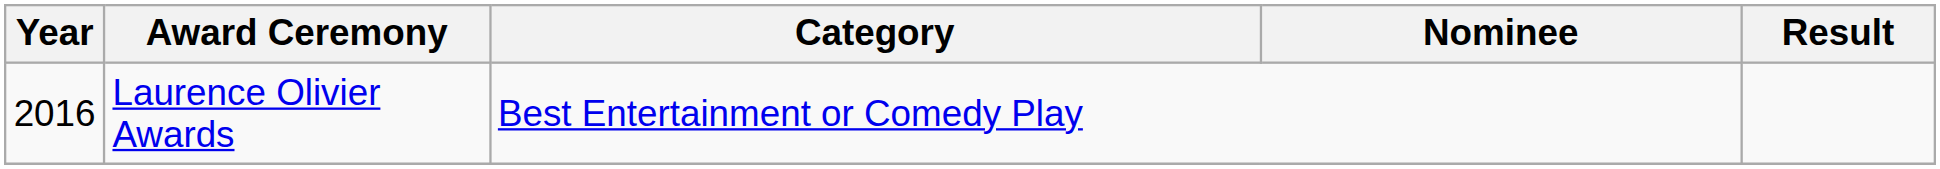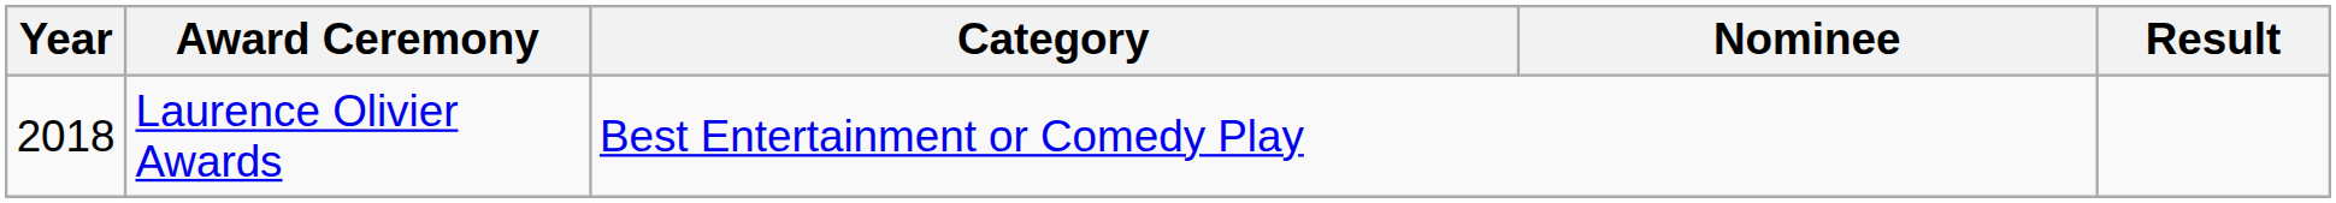 <table class="wikitable" style="width:95%;">
 <tr>
 <th style="width:5%;">Year</th>
 <th style="width:20%;">Award Ceremony</th>
 <th style="width:40%;">Category</th>
 <th style="width:25%;">Nominee</th>
 <th style="width:10%;">Result</th>
 </tr>
 <tr>
-<td>2016</td>
+<td>2018</td>
 <td><a href='#'>Laurence Olivier Awards</a></td>
 <td colspan="2"><a href='#'>Best Entertainment or Comedy Play</a></td>
 <td></td>
 </tr>
 <tr>
 </tr>
 </table>
